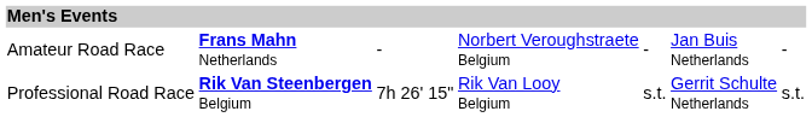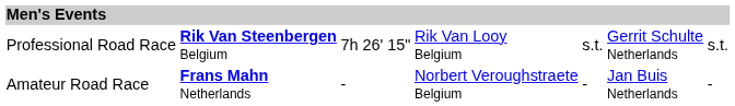 <table>
 <tr style="background:#CCCCCC">
 <td colspan="7"><strong>Men's Events</strong></td>
+</tr>
+<tr>
+<td>Professional Road Race<br></td>
+<td><strong><a href='#'>Rik Van Steenbergen</a></strong><br><small>Belgium</small></td>
+<td>7h 26' 15"</td>
+<td><a href='#'>Rik Van Looy</a><br><small>Belgium</small></td>
+<td>s.t.</td>
+<td><a href='#'>Gerrit Schulte</a><br><small>Netherlands</small></td>
+<td>s.t.</td>
 </tr>
 <tr>
 <td>Amateur Road Race</td>
 <td><strong><a href='#'>Frans Mahn</a></strong><br><small>Netherlands</small></td>
 <td>-</td>
 <td><a href='#'>Norbert Veroughstraete</a><br><small>Belgium</small></td>
 <td>-</td>
 <td><a href='#'>Jan Buis</a><br><small>Netherlands</small></td>
 <td>-</td>
 </tr>
 <tr>
-<td>Professional Road Race<br></td>
-<td><strong><a href='#'>Rik Van Steenbergen</a></strong><br><small>Belgium</small></td>
-<td>7h 26' 15"</td>
-<td><a href='#'>Rik Van Looy</a><br><small>Belgium</small></td>
-<td>s.t.</td>
-<td><a href='#'>Gerrit Schulte</a><br><small>Netherlands</small></td>
-<td>s.t.</td>
-</tr>
-<tr>
 </tr>
 </table>
